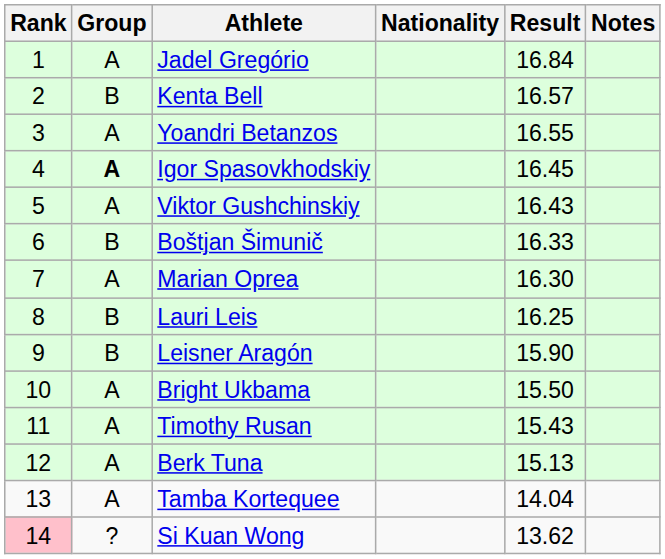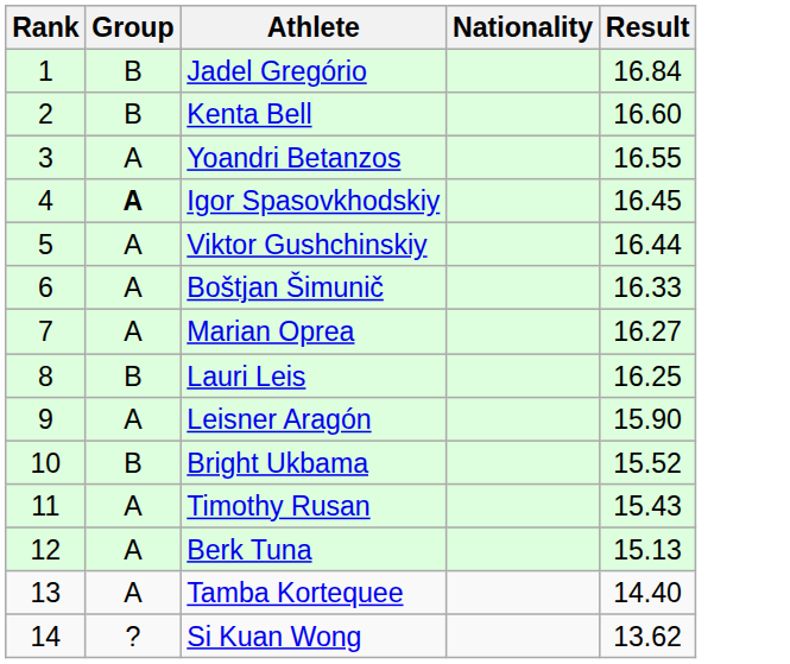 <table class="wikitable sortable" style="text-align:center;font-size:95%">
 <tr>
 <th>Rank</th>
 <th>Group</th>
 <th>Athlete</th>
 <th>Nationality</th>
 <th>Result</th>
-<th>Notes</th>
 </tr>
 <tr bgcolor=ddffdd>
 <td>1</td>
-<td>A</td>
+<td>B</td>
 <td align="left"><a href='#'>Jadel Gregório</a></td>
 <td align=left></td>
 <td>16.84</td>
-<td></td>
 </tr>
 <tr bgcolor=ddffdd>
 <td>2</td>
 <td>B</td>
 <td align="left"><a href='#'>Kenta Bell</a></td>
 <td align=left></td>
-<td>16.57</td>
-<td></td>
+<td>16.60</td>
 </tr>
 <tr bgcolor=ddffdd>
 <td>3</td>
 <td>A</td>
 <td align="left"><a href='#'>Yoandri Betanzos</a></td>
 <td align=left></td>
 <td>16.55</td>
-<td></td>
 </tr>
 <tr bgcolor=ddffdd>
 <td>4</td>
 <td><strong>A</strong></td>
 <td align="left"><a href='#'>Igor Spasovkhodskiy</a></td>
 <td align=left></td>
 <td>16.45</td>
-<td></td>
 </tr>
 <tr bgcolor=ddffdd>
 <td>5</td>
 <td>A</td>
 <td align="left"><a href='#'>Viktor Gushchinskiy</a></td>
 <td align=left></td>
-<td>16.43</td>
-<td></td>
+<td>16.44</td>
 </tr>
 <tr bgcolor=ddffdd>
 <td>6</td>
-<td>B</td>
+<td>A</td>
 <td align="left"><a href='#'>Boštjan Šimunič</a></td>
 <td align=left></td>
 <td>16.33</td>
-<td></td>
 </tr>
 <tr bgcolor=ddffdd>
 <td>7</td>
 <td>A</td>
 <td align="left"><a href='#'>Marian Oprea</a></td>
 <td align=left></td>
-<td>16.30</td>
-<td></td>
+<td>16.27</td>
 </tr>
 <tr bgcolor=ddffdd>
 <td>8</td>
 <td>B</td>
 <td align="left"><a href='#'>Lauri Leis</a></td>
 <td align=left></td>
 <td>16.25</td>
-<td></td>
 </tr>
 <tr bgcolor=ddffdd>
 <td>9</td>
-<td>B</td>
+<td>A</td>
 <td align="left"><a href='#'>Leisner Aragón</a></td>
 <td align=left></td>
 <td>15.90</td>
-<td></td>
 </tr>
 <tr bgcolor=ddffdd>
 <td>10</td>
-<td>A</td>
+<td>B</td>
 <td align="left"><a href='#'>Bright Ukbama</a></td>
 <td align=left></td>
-<td>15.50</td>
-<td></td>
+<td>15.52</td>
 </tr>
 <tr bgcolor=ddffdd>
 <td>11</td>
 <td>A</td>
 <td align="left"><a href='#'>Timothy Rusan</a></td>
 <td align=left></td>
 <td>15.43</td>
-<td></td>
 </tr>
 <tr bgcolor=ddffdd>
 <td>12</td>
 <td>A</td>
 <td align="left"><a href='#'>Berk Tuna</a></td>
 <td align=left></td>
 <td>15.13</td>
-<td></td>
 </tr>
 <tr>
 <td>13</td>
 <td>A</td>
 <td align="left"><a href='#'>Tamba Kortequee</a></td>
 <td align=left></td>
-<td>14.04</td>
-<td></td>
+<td>14.40</td>
 </tr>
 <tr>
-<td style="background: pink;">14</td>
+<td>14</td>
 <td>?</td>
 <td align="left"><a href='#'>Si Kuan Wong</a></td>
 <td align=left></td>
 <td>13.62</td>
-<td></td>
 </tr>
 </table>
